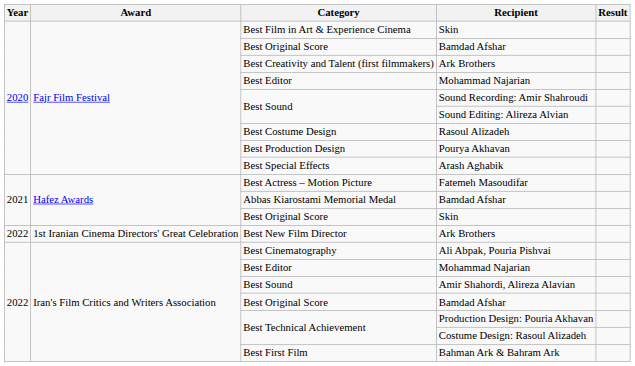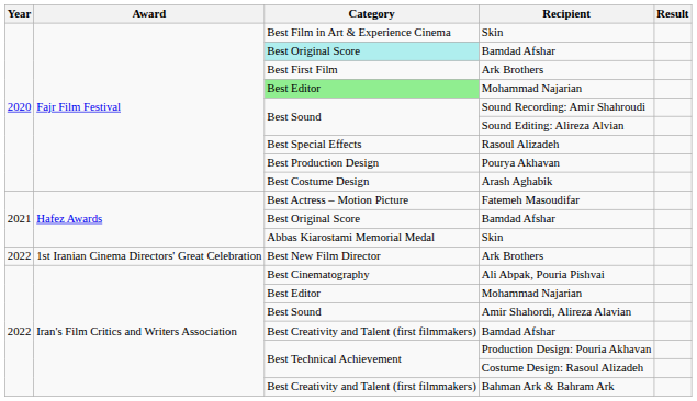 <table class="wikitable sortable">
 <tr>
 <th>Year</th>
 <th>Award</th>
 <th>Category</th>
 <th>Recipient</th>
 <th>Result</th>
 </tr>
 <tr>
 <td rowspan="9"><a href='#'>2020</a></td>
 <td rowspan="9"><a href='#'>Fajr Film Festival</a></td>
 <td>Best Film in Art & Experience Cinema</td>
 <td>Skin</td>
 <td></td>
 </tr>
 <tr>
-<td>Best Original Score</td>
+<td style="background: paleturquoise;">Best Original Score</td>
 <td>Bamdad Afshar</td>
 <td></td>
 </tr>
 <tr>
-<td>Best Creativity and Talent (first filmmakers)</td>
+<td>Best First Film</td>
 <td>Ark Brothers</td>
 <td></td>
 </tr>
 <tr>
-<td>Best Editor</td>
+<td style="background: lightgreen;">Best Editor</td>
 <td>Mohammad Najarian</td>
 <td></td>
 </tr>
 <tr>
 <td rowspan="2">Best Sound</td>
 <td>Sound Recording: Amir Shahroudi</td>
 <td></td>
 </tr>
 <tr>
 <td Sound Editing: Alireza Alvian>Sound Editing: Alireza Alvian</td>
 <td></td>
 </tr>
 <tr>
-<td>Best Costume Design</td>
+<td>Best Special Effects</td>
 <td>Rasoul Alizadeh</td>
 <td></td>
 </tr>
 <tr>
 <td>Best Production Design</td>
 <td>Pourya Akhavan</td>
 <td></td>
 </tr>
 <tr>
-<td>Best Special Effects</td>
+<td>Best Costume Design</td>
 <td>Arash Aghabik</td>
 <td></td>
 </tr>
 <tr>
 <td rowspan="3">2021</td>
 <td rowspan="3"><a href='#'>Hafez Awards</a></td>
 <td>Best Actress – Motion Picture</td>
 <td>Fatemeh Masoudifar</td>
 <td></td>
 </tr>
 <tr>
-<td>Abbas Kiarostami Memorial Medal</td>
+<td>Best Original Score</td>
 <td>Bamdad Afshar</td>
 <td></td>
 </tr>
 <tr>
-<td>Best Original Score</td>
+<td>Abbas Kiarostami Memorial Medal</td>
 <td>Skin</td>
 <td></td>
 </tr>
 <tr>
 <td>2022</td>
 <td>1st Iranian Cinema Directors' Great Celebration</td>
 <td>Best New Film Director</td>
 <td>Ark Brothers</td>
 <td></td>
 </tr>
 <tr>
 <td rowspan="7">2022</td>
 <td rowspan="7">Iran's Film Critics and Writers Association</td>
 <td>Best Cinematography</td>
 <td>Ali Abpak, Pouria Pishvai</td>
 <td></td>
 </tr>
 <tr>
 <td>Best Editor</td>
 <td>Mohammad Najarian</td>
 <td></td>
 </tr>
 <tr>
 <td>Best Sound</td>
 <td>Amir Shahordi, Alireza Alavian</td>
 <td></td>
 </tr>
 <tr>
-<td>Best Original Score</td>
+<td>Best Creativity and Talent (first filmmakers)</td>
 <td>Bamdad Afshar</td>
 <td></td>
 </tr>
 <tr>
 <td rowspan="2">Best Technical Achievement</td>
 <td>Production Design: Pouria Akhavan</td>
 <td></td>
 </tr>
 <tr>
 <td>Costume Design: Rasoul Alizadeh</td>
 <td></td>
 </tr>
 <tr>
-<td>Best First Film</td>
+<td>Best Creativity and Talent (first filmmakers)</td>
 <td>Bahman Ark & Bahram Ark</td>
 <td></td>
 </tr>
 </table>
